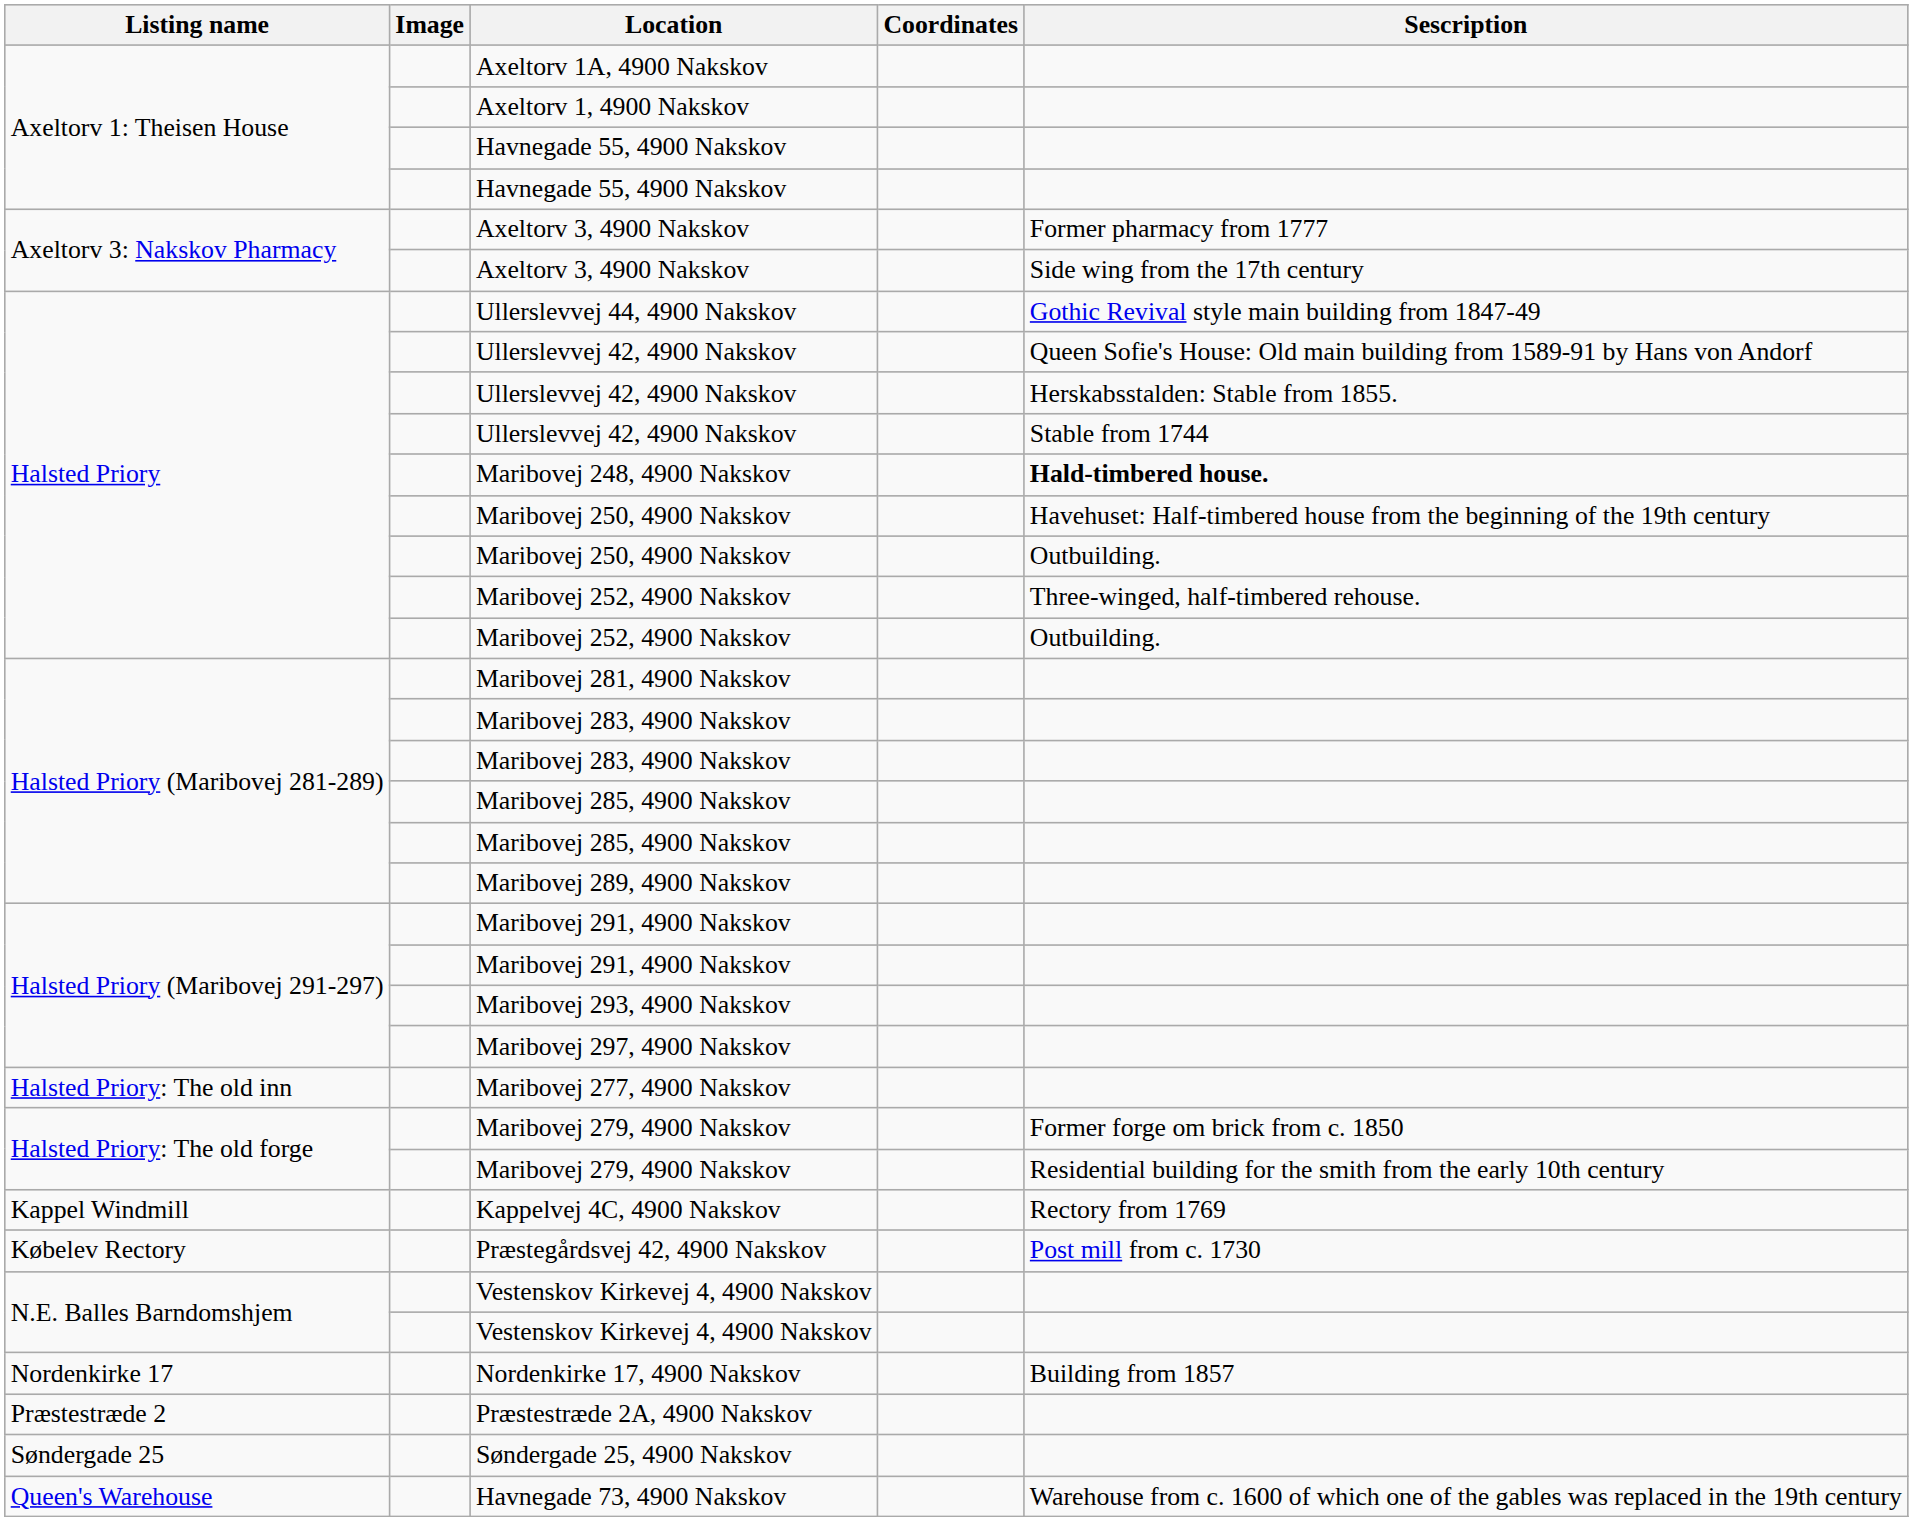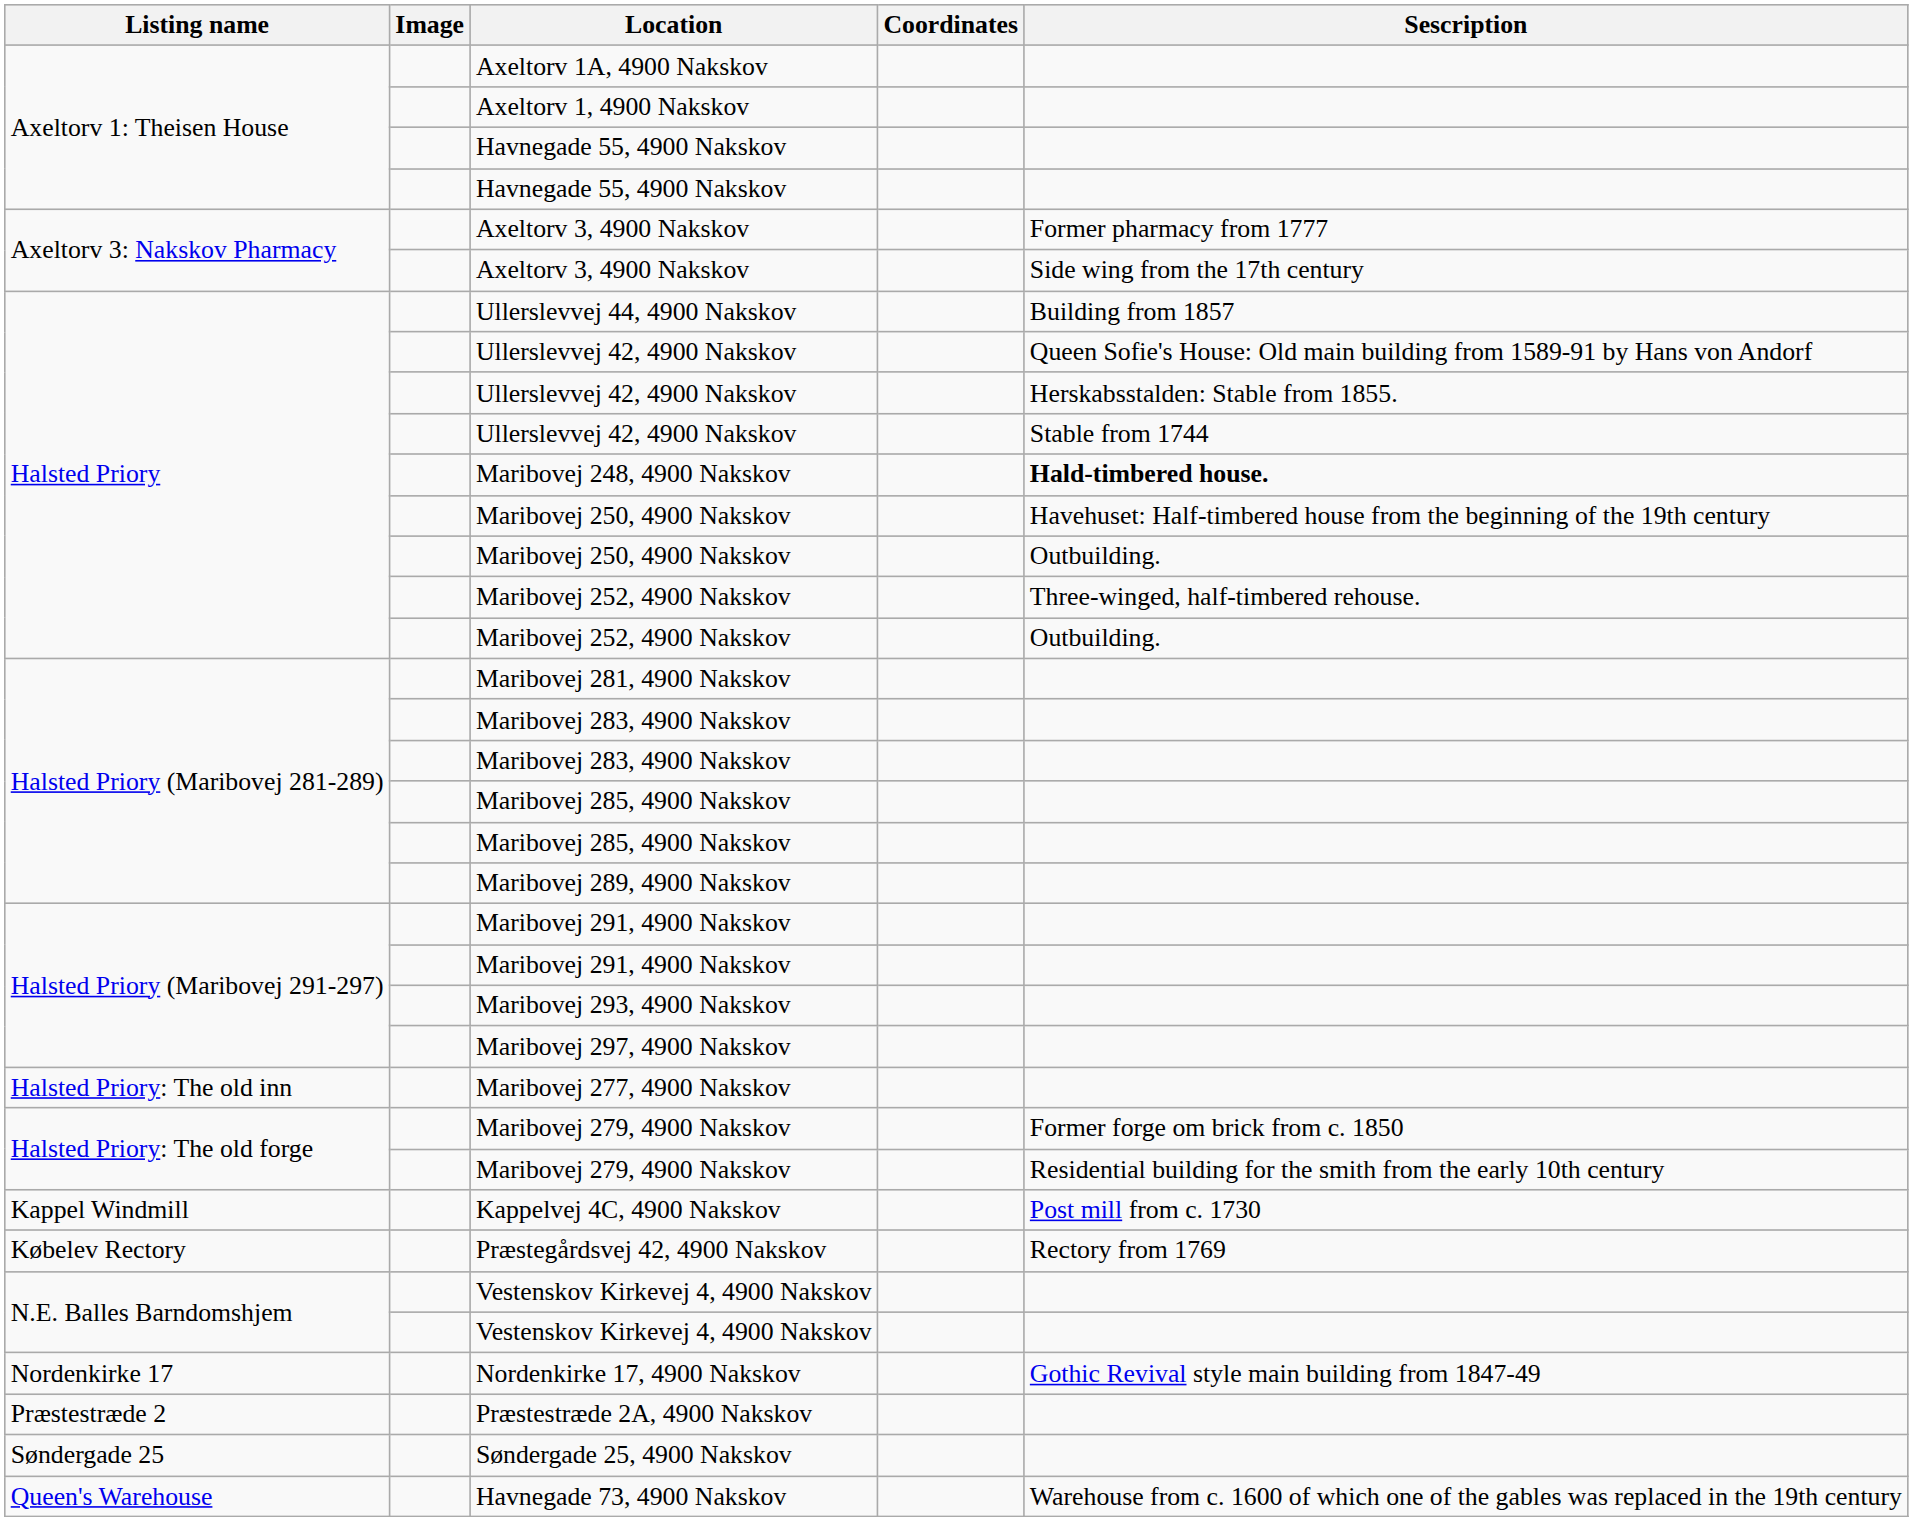 <table class="wikitable sortable">
 <tr>
 <th>Listing name</th>
 <th>Image</th>
 <th>Location</th>
 <th>Coordinates</th>
 <th>Sescription</th>
 </tr>
 <tr>
 <td rowspan="4">Axeltorv 1: Theisen House</td>
 <td></td>
 <td>Axeltorv 1A, 4900 Nakskov</td>
 <td></td>
 <td></td>
 </tr>
 <tr>
 <td></td>
 <td>Axeltorv 1, 4900 Nakskov</td>
 <td></td>
 <td></td>
 </tr>
 <tr>
 <td></td>
 <td>Havnegade 55, 4900 Nakskov</td>
 <td></td>
 <td></td>
 </tr>
 <tr>
 <td></td>
 <td>Havnegade 55, 4900 Nakskov</td>
 <td></td>
 <td></td>
 </tr>
 <tr>
 <td rowspan="2">Axeltorv 3: <a href='#'>Nakskov Pharmacy</a></td>
 <td></td>
 <td>Axeltorv 3, 4900 Nakskov</td>
 <td></td>
 <td>Former pharmacy from 1777</td>
 </tr>
 <tr>
 <td></td>
 <td>Axeltorv 3, 4900 Nakskov</td>
 <td></td>
 <td>Side wing from the 17th century</td>
 </tr>
 <tr>
 <td rowspan="9"><a href='#'>Halsted Priory</a></td>
 <td></td>
 <td>Ullerslevvej 44, 4900 Nakskov</td>
 <td></td>
-<td><a href='#'>Gothic Revival</a> style main building from 1847-49</td>
+<td>Building from 1857</td>
 </tr>
 <tr>
 <td></td>
 <td>Ullerslevvej 42, 4900 Nakskov</td>
 <td></td>
 <td>Queen Sofie's House: Old main building from 1589-91 by Hans von Andorf</td>
 </tr>
 <tr>
 <td></td>
 <td>Ullerslevvej 42, 4900 Nakskov</td>
 <td></td>
 <td>Herskabsstalden: Stable from 1855.</td>
 </tr>
 <tr>
 <td></td>
 <td>Ullerslevvej 42, 4900 Nakskov</td>
 <td></td>
 <td>Stable from 1744</td>
 </tr>
 <tr>
 <td></td>
 <td>Maribovej 248, 4900 Nakskov</td>
 <td></td>
 <td><strong>Hald-timbered house.</strong></td>
 </tr>
 <tr>
 <td></td>
 <td>Maribovej 250, 4900 Nakskov</td>
 <td></td>
 <td>Havehuset: Half-timbered house from the beginning of the 19th century</td>
 </tr>
 <tr>
 <td></td>
 <td>Maribovej 250, 4900 Nakskov</td>
 <td></td>
 <td>Outbuilding.</td>
 </tr>
 <tr>
 <td></td>
 <td>Maribovej 252, 4900 Nakskov</td>
 <td></td>
 <td>Three-winged, half-timbered rehouse.</td>
 </tr>
 <tr>
 <td></td>
 <td>Maribovej 252, 4900 Nakskov</td>
 <td></td>
 <td>Outbuilding.</td>
 </tr>
 <tr>
 <td rowspan="6"><a href='#'>Halsted Priory</a> (Maribovej 281-289)</td>
 <td></td>
 <td>Maribovej 281, 4900 Nakskov</td>
 <td></td>
 <td></td>
 </tr>
 <tr>
 <td></td>
 <td>Maribovej 283, 4900 Nakskov</td>
 <td></td>
 <td></td>
 </tr>
 <tr>
 <td></td>
 <td>Maribovej 283, 4900 Nakskov</td>
 <td></td>
 <td></td>
 </tr>
 <tr>
 <td></td>
 <td>Maribovej 285, 4900 Nakskov</td>
 <td></td>
 <td></td>
 </tr>
 <tr>
 <td></td>
 <td>Maribovej 285, 4900 Nakskov</td>
 <td></td>
 <td></td>
 </tr>
 <tr>
 <td></td>
 <td>Maribovej 289, 4900 Nakskov</td>
 <td></td>
 <td></td>
 </tr>
 <tr>
 <td rowspan="4"><a href='#'>Halsted Priory</a> (Maribovej 291-297)</td>
 <td></td>
 <td>Maribovej 291, 4900 Nakskov</td>
 <td></td>
 <td></td>
 </tr>
 <tr>
 <td></td>
 <td>Maribovej 291, 4900 Nakskov</td>
 <td></td>
 <td></td>
 </tr>
 <tr>
 <td></td>
 <td>Maribovej 293, 4900 Nakskov</td>
 <td></td>
 <td></td>
 </tr>
 <tr>
 <td></td>
 <td>Maribovej 297, 4900 Nakskov</td>
 <td></td>
 <td></td>
 </tr>
 <tr>
 <td><a href='#'>Halsted Priory</a>: The old inn</td>
 <td></td>
 <td>Maribovej 277, 4900 Nakskov</td>
 <td></td>
 <td></td>
 </tr>
 <tr>
 <td rowspan="2"><a href='#'>Halsted Priory</a>: The old forge</td>
 <td></td>
 <td>Maribovej 279, 4900 Nakskov</td>
 <td></td>
 <td>Former forge om brick from c. 1850</td>
 </tr>
 <tr>
 <td></td>
 <td>Maribovej 279, 4900 Nakskov</td>
 <td></td>
 <td>Residential building for the smith from the early 10th century</td>
 </tr>
 <tr>
 <td>Kappel Windmill</td>
 <td></td>
 <td>Kappelvej 4C, 4900 Nakskov</td>
 <td></td>
-<td>Rectory from 1769</td>
+<td><a href='#'>Post mill</a> from c. 1730</td>
 </tr>
 <tr>
 <td>Købelev Rectory</td>
 <td></td>
 <td>Præstegårdsvej 42, 4900 Nakskov</td>
 <td></td>
-<td><a href='#'>Post mill</a> from c. 1730</td>
+<td>Rectory from 1769</td>
 </tr>
 <tr>
 <td rowspan="2">N.E. Balles Barndomshjem</td>
 <td></td>
 <td>Vestenskov Kirkevej 4, 4900 Nakskov</td>
 <td></td>
 <td></td>
 </tr>
 <tr>
 <td></td>
 <td>Vestenskov Kirkevej 4, 4900 Nakskov</td>
 <td></td>
 <td></td>
 </tr>
 <tr>
 <td>Nordenkirke 17</td>
 <td></td>
 <td>Nordenkirke 17, 4900 Nakskov</td>
 <td></td>
-<td>Building from 1857</td>
+<td><a href='#'>Gothic Revival</a> style main building from 1847-49</td>
 </tr>
 <tr>
 <td>Præstestræde 2</td>
 <td></td>
 <td>Præstestræde 2A, 4900 Nakskov</td>
 <td></td>
 <td></td>
 </tr>
 <tr>
 <td>Søndergade 25</td>
 <td></td>
 <td>Søndergade 25, 4900 Nakskov</td>
 <td></td>
 <td></td>
 </tr>
 <tr>
 <td><a href='#'>Queen's Warehouse</a></td>
 <td></td>
 <td>Havnegade 73, 4900 Nakskov</td>
 <td></td>
 <td>Warehouse from c. 1600 of which one of the gables was replaced in the 19th century</td>
 </tr>
 <tr>
 </tr>
 </table>
